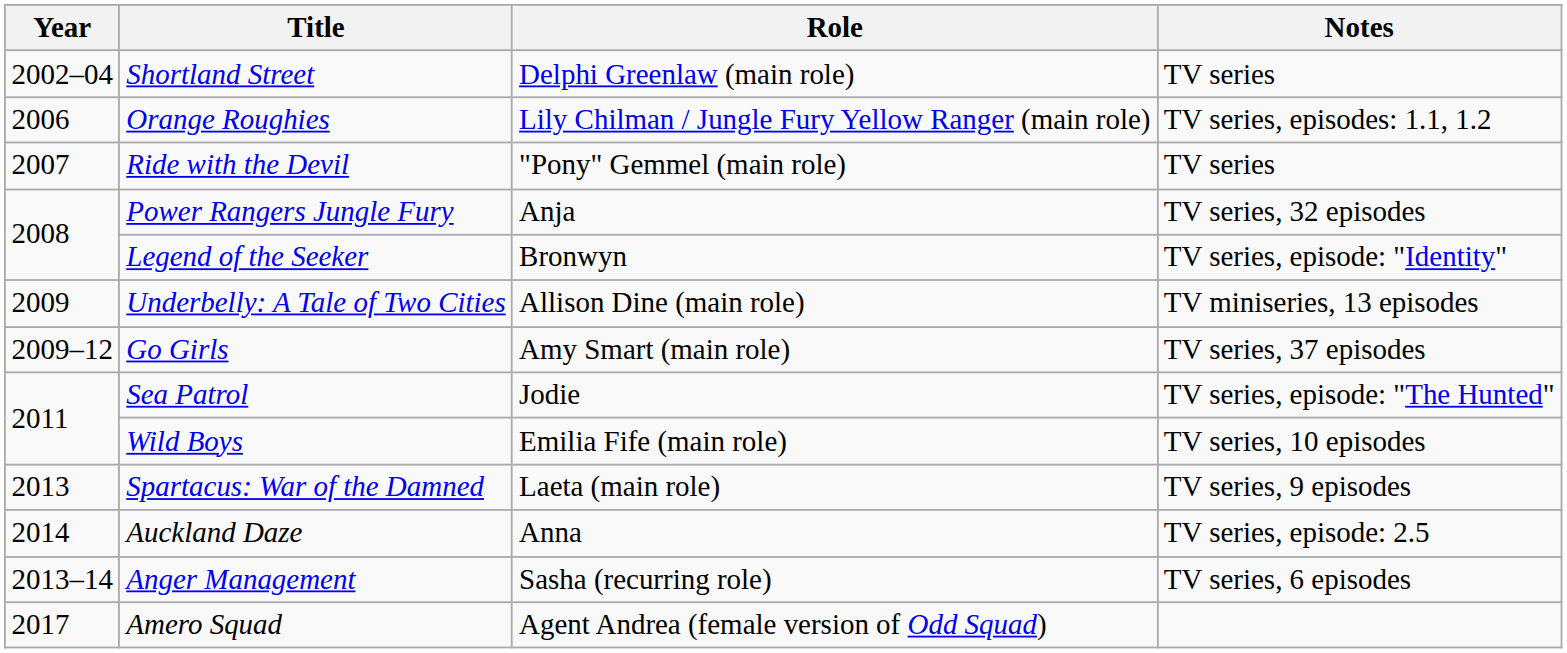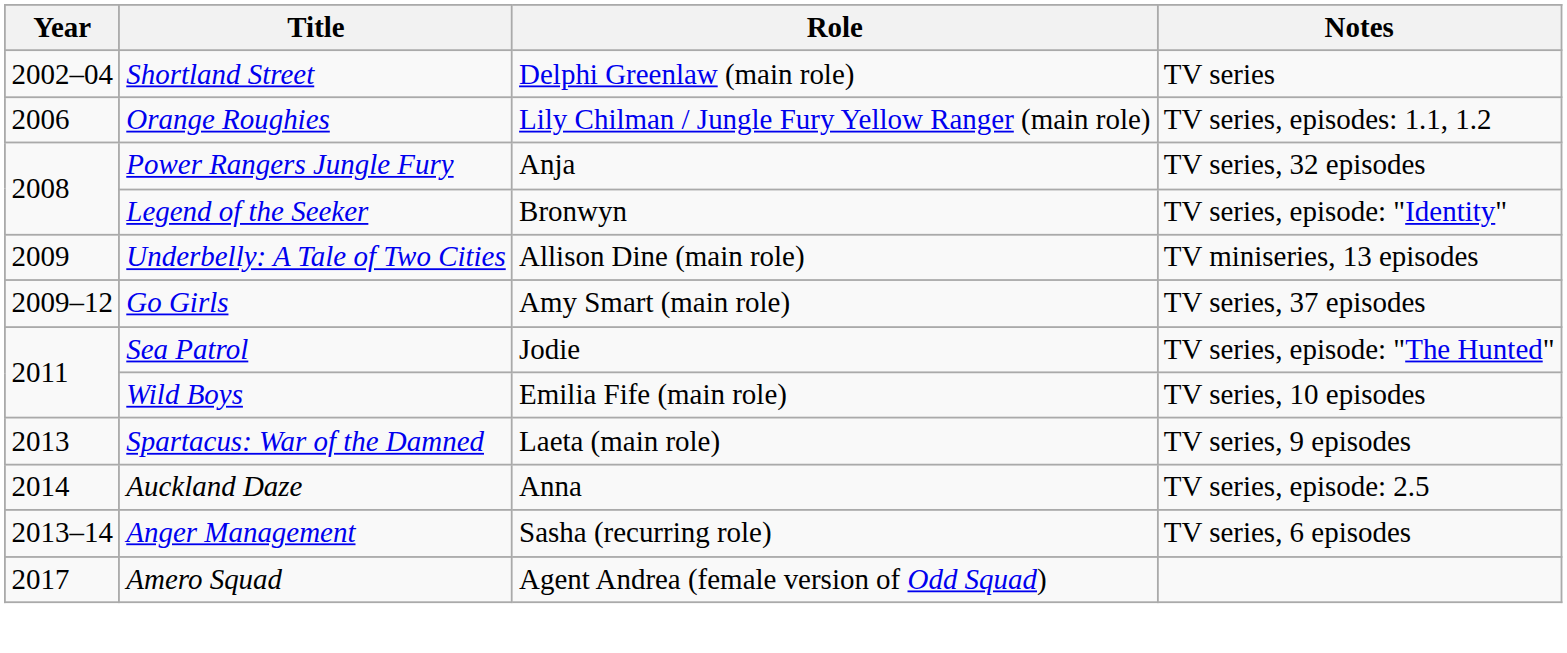 <table class="wikitable sortable">
 <tr>
 <th>Year</th>
 <th>Title</th>
 <th>Role</th>
 <th class="unsortable">Notes</th>
 </tr>
 <tr>
 <td>2002–04</td>
 <td><em><a href='#'>Shortland Street</a></em></td>
 <td><a href='#'>Delphi Greenlaw</a> (main role)</td>
 <td>TV series</td>
 </tr>
 <tr>
 <td>2006</td>
 <td><em><a href='#'>Orange Roughies</a></em></td>
 <td><a href='#'>Lily Chilman / Jungle Fury Yellow Ranger</a> (main role)</td>
 <td>TV series, episodes: 1.1, 1.2</td>
-</tr>
-<tr>
-<td>2007</td>
-<td><em><a href='#'>Ride with the Devil</a></em></td>
-<td>"Pony" Gemmel (main role)</td>
-<td>TV series</td>
 </tr>
 <tr>
 <td rowspan=2>2008</td>
 <td><em><a href='#'>Power Rangers Jungle Fury</a></em></td>
 <td>Anja</td>
 <td>TV series, 32 episodes</td>
 </tr>
 <tr>
 <td><em><a href='#'>Legend of the Seeker</a></em></td>
 <td>Bronwyn</td>
 <td>TV series, episode: "<a href='#'>Identity</a>"</td>
 </tr>
 <tr>
 <td>2009</td>
 <td><em><a href='#'>Underbelly: A Tale of Two Cities</a></em></td>
 <td>Allison Dine (main role)</td>
 <td>TV miniseries, 13 episodes</td>
 </tr>
 <tr>
 <td>2009–12</td>
 <td><em><a href='#'>Go Girls</a></em></td>
 <td>Amy Smart (main role)</td>
 <td>TV series, 37 episodes</td>
 </tr>
 <tr>
 <td rowspan=2>2011</td>
 <td><em><a href='#'>Sea Patrol</a></em></td>
 <td>Jodie</td>
 <td>TV series, episode: "<a href='#'>The Hunted</a>"</td>
 </tr>
 <tr>
 <td><em><a href='#'>Wild Boys</a></em></td>
 <td>Emilia Fife (main role)</td>
 <td>TV series, 10 episodes</td>
 </tr>
 <tr>
 <td>2013</td>
 <td><em><a href='#'>Spartacus: War of the Damned</a></em></td>
 <td>Laeta (main role)</td>
 <td>TV series, 9 episodes</td>
 </tr>
 <tr>
 <td>2014</td>
 <td><em>Auckland Daze</em></td>
 <td>Anna</td>
 <td>TV series, episode: 2.5</td>
 </tr>
 <tr>
 <td>2013–14</td>
 <td><em><a href='#'>Anger Management</a></em></td>
 <td>Sasha (recurring role)</td>
 <td>TV series, 6 episodes</td>
 </tr>
 <tr>
 <td>2017</td>
 <td><em>Amero Squad</em></td>
 <td>Agent Andrea (female version of <em><a href='#'>Odd Squad</a></em>)</td>
 <td></td>
 </tr>
 </table>
